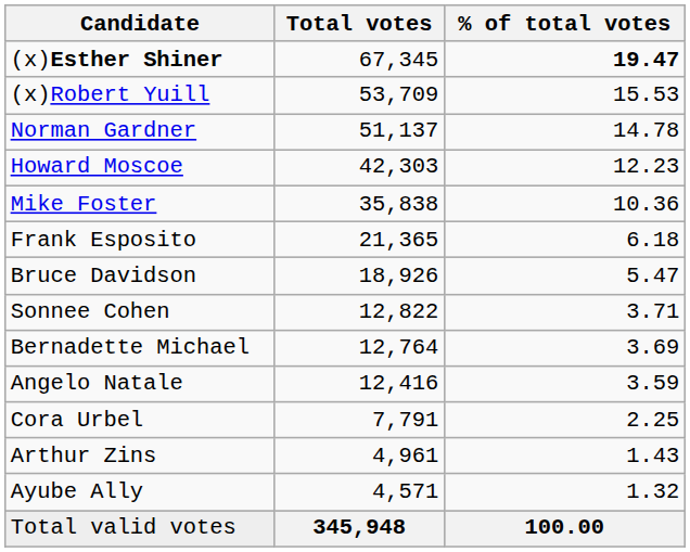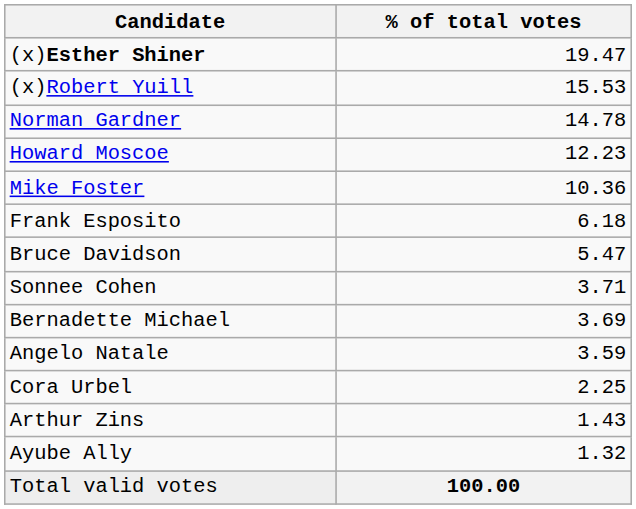 <table class="wikitable" width="400">
 <tr>
 <th align="left">Candidate</th>
-<th align="right">Total votes</th>
 <th align="right">% of total votes</th>
 </tr>
 <tr>
 <td align="left">(x)<strong>Esther Shiner</strong></td>
-<td align="right">67,345</td>
-<td align="right"><strong>19.47</strong></td>
+<td align="right">19.47</td>
 </tr>
 <tr>
 <td align="left">(x)<a href='#'>Robert Yuill</a></td>
-<td align="right">53,709</td>
 <td align="right">15.53</td>
 </tr>
 <tr>
 <td align="left"><a href='#'>Norman Gardner</a></td>
-<td align="right">51,137</td>
 <td align="right">14.78</td>
 </tr>
 <tr>
 <td align="left"><a href='#'>Howard Moscoe</a></td>
-<td align="right">42,303</td>
 <td align="right">12.23</td>
 </tr>
 <tr>
 <td align="left"><a href='#'>Mike Foster</a></td>
-<td align="right">35,838</td>
 <td align="right">10.36</td>
 </tr>
 <tr>
 <td align="left">Frank Esposito</td>
-<td align="right">21,365</td>
 <td align="right">6.18</td>
 </tr>
 <tr>
 <td align="left">Bruce Davidson</td>
-<td align="right">18,926</td>
 <td align="right">5.47</td>
 </tr>
 <tr>
 <td align="left">Sonnee Cohen</td>
-<td align="right">12,822</td>
 <td align="right">3.71</td>
 </tr>
 <tr>
 <td align="left">Bernadette Michael</td>
-<td align="right">12,764</td>
 <td align="right">3.69</td>
 </tr>
 <tr>
 <td align="left">Angelo Natale</td>
-<td align="right">12,416</td>
 <td align="right">3.59</td>
 </tr>
 <tr>
 <td align="left">Cora Urbel</td>
-<td align="right">7,791</td>
 <td align="right">2.25</td>
 </tr>
 <tr>
 <td align="left">Arthur Zins</td>
-<td align="right">4,961</td>
 <td align="right">1.43</td>
 </tr>
 <tr>
 <td align="left">Ayube Ally</td>
-<td align="right">4,571</td>
 <td align="right">1.32</td>
 </tr>
 <tr bgcolor="#EEEEEE">
 <td align="left">Total valid votes</td>
-<th align="right">345,948</th>
 <th align="right">100.00</th>
 </tr>
 </table>
